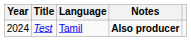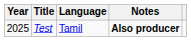 <table class="wikitable sortable">
 <tr>
 <th>Year</th>
 <th>Title</th>
 <th>Language</th>
 <th>Notes</th>
 <th></th>
 </tr>
 <tr>
-<td>2024</td>
+<td>2025</td>
 <td><em><a href='#'>Test</a></em></td>
 <td><a href='#'>Tamil</a></td>
 <td><strong>Also producer</strong></td>
 </tr>
 </table>
